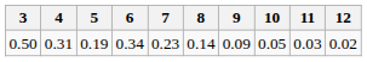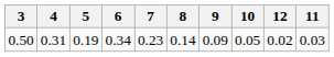 <table class="wikitable">
 <tr>
 <th>3</th>
 <th>4</th>
 <th>5</th>
 <th>6</th>
 <th>7</th>
 <th>8</th>
 <th>9</th>
 <th>10</th>
+<th>12</th>
 <th>11</th>
-<th>12</th>
 </tr>
 <tr>
 <td>0.50</td>
 <td>0.31</td>
 <td>0.19</td>
 <td>0.34</td>
 <td>0.23</td>
 <td>0.14</td>
 <td>0.09</td>
 <td>0.05</td>
+<td>0.02</td>
 <td>0.03</td>
-<td>0.02</td>
 </tr>
 </table>
